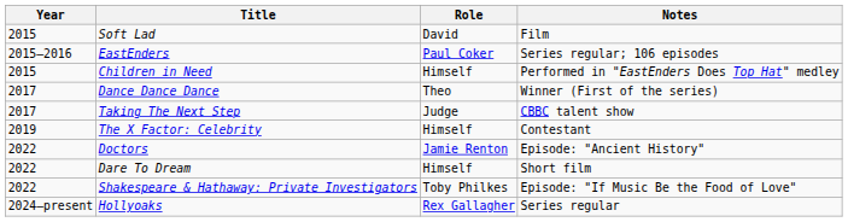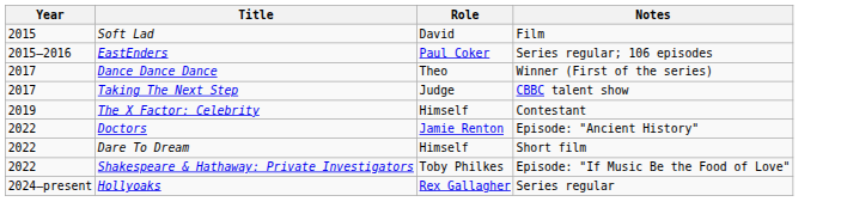 <table class="wikitable unsortable">
 <tr>
 <th>Year</th>
 <th>Title</th>
 <th>Role</th>
 <th>Notes</th>
 </tr>
 <tr>
 <td>2015</td>
 <td><em>Soft Lad</em></td>
 <td>David</td>
 <td>Film</td>
 </tr>
 <tr>
 <td>2015–2016</td>
 <td><em><a href='#'>EastEnders</a></em></td>
 <td><a href='#'>Paul Coker</a></td>
 <td>Series regular; 106 episodes</td>
-</tr>
-<tr>
-<td>2015</td>
-<td><em><a href='#'>Children in Need</a></em></td>
-<td>Himself</td>
-<td>Performed in "<em>EastEnders</em> Does <em><a href='#'>Top Hat</a></em>" medley</td>
 </tr>
 <tr>
 <td>2017</td>
 <td><em><a href='#'>Dance Dance Dance</a></em></td>
 <td>Theo</td>
 <td>Winner (First of the series)</td>
 </tr>
 <tr>
 <td>2017</td>
 <td><em><a href='#'>Taking The Next Step</a></em></td>
 <td>Judge</td>
 <td><a href='#'>CBBC</a> talent show</td>
 </tr>
 <tr>
 <td>2019</td>
 <td><em><a href='#'>The X Factor: Celebrity</a></em></td>
 <td>Himself</td>
 <td>Contestant</td>
 </tr>
 <tr>
 <td>2022</td>
 <td><em><a href='#'>Doctors</a></em></td>
 <td><a href='#'>Jamie Renton</a></td>
 <td>Episode: "Ancient History"</td>
 </tr>
 <tr>
 <td>2022</td>
 <td><em>Dare To Dream</em></td>
 <td>Himself</td>
 <td>Short film</td>
 </tr>
 <tr>
 <td>2022</td>
 <td><em><a href='#'>Shakespeare & Hathaway: Private Investigators</a></em></td>
 <td>Toby Philkes</td>
 <td>Episode: "If Music Be the Food of Love"</td>
 </tr>
 <tr>
 <td>2024–present</td>
 <td><em><a href='#'>Hollyoaks</a></em></td>
 <td><a href='#'>Rex Gallagher</a></td>
 <td>Series regular</td>
 </tr>
 </table>
